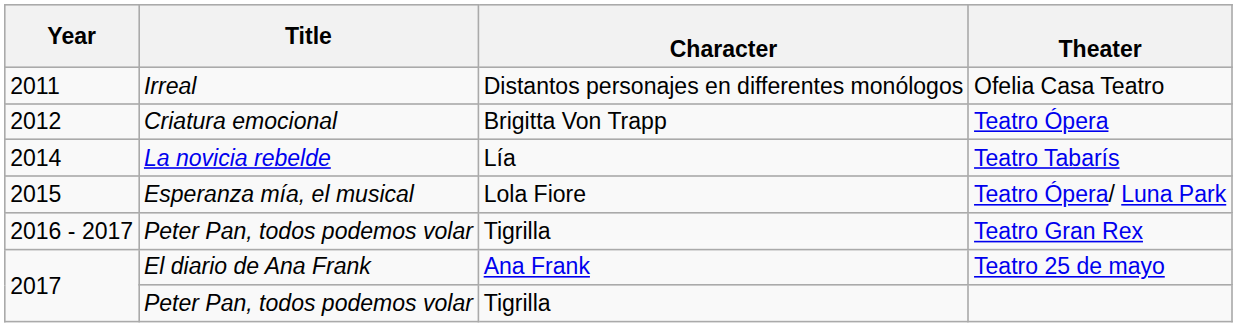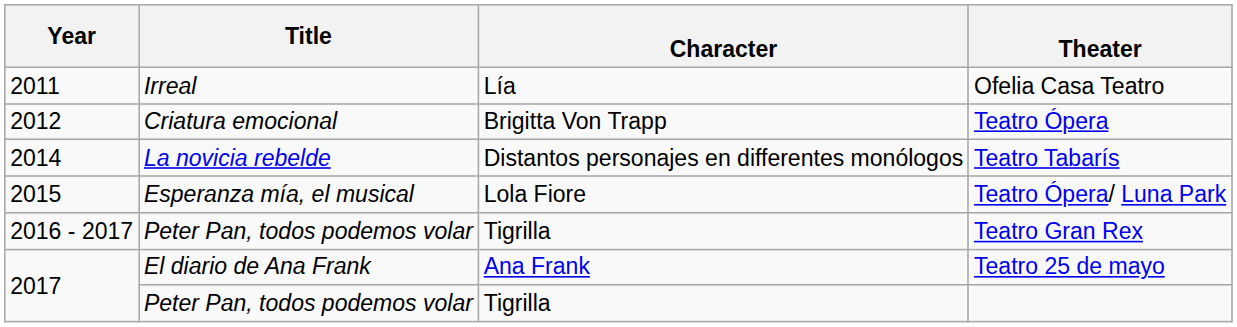 <table class="wikitable" style="font-size: 90%;">
 <tr>
 <th>Year</th>
 <th>Title</th>
 <th><br>Character</th>
 <th><br>Theater</th>
 </tr>
 <tr>
 <td>2011</td>
 <td><em>Irreal</em></td>
-<td>Distantos personajes en differentes monólogos</td>
+<td>Lía</td>
 <td>Ofelia Casa Teatro</td>
 </tr>
 <tr>
 <td>2012</td>
 <td><em>Criatura emocional</em></td>
 <td>Brigitta Von Trapp</td>
 <td><a href='#'>Teatro Ópera</a></td>
 </tr>
 <tr>
 <td>2014</td>
 <td><em><a href='#'>La novicia rebelde</a></em></td>
-<td>Lía</td>
+<td>Distantos personajes en differentes monólogos</td>
 <td><a href='#'>Teatro Tabarís</a></td>
 </tr>
 <tr>
 <td>2015</td>
 <td><em>Esperanza mía, el musical</em></td>
 <td>Lola Fiore</td>
 <td><a href='#'>Teatro Ópera</a>/ <a href='#'>Luna Park</a></td>
 </tr>
 <tr>
 <td>2016 - 2017</td>
 <td><em>Peter Pan, todos podemos volar</em></td>
 <td>Tigrilla</td>
 <td><a href='#'>Teatro Gran Rex</a></td>
 </tr>
 <tr>
 <td rowspan="2">2017</td>
 <td><em>El diario de Ana Frank</em></td>
 <td><a href='#'>Ana Frank</a></td>
 <td><a href='#'>Teatro 25 de mayo</a></td>
 </tr>
 <tr>
 <td><em>Peter Pan, todos podemos volar</em></td>
 <td>Tigrilla</td>
 <td></td>
 </tr>
 </table>
